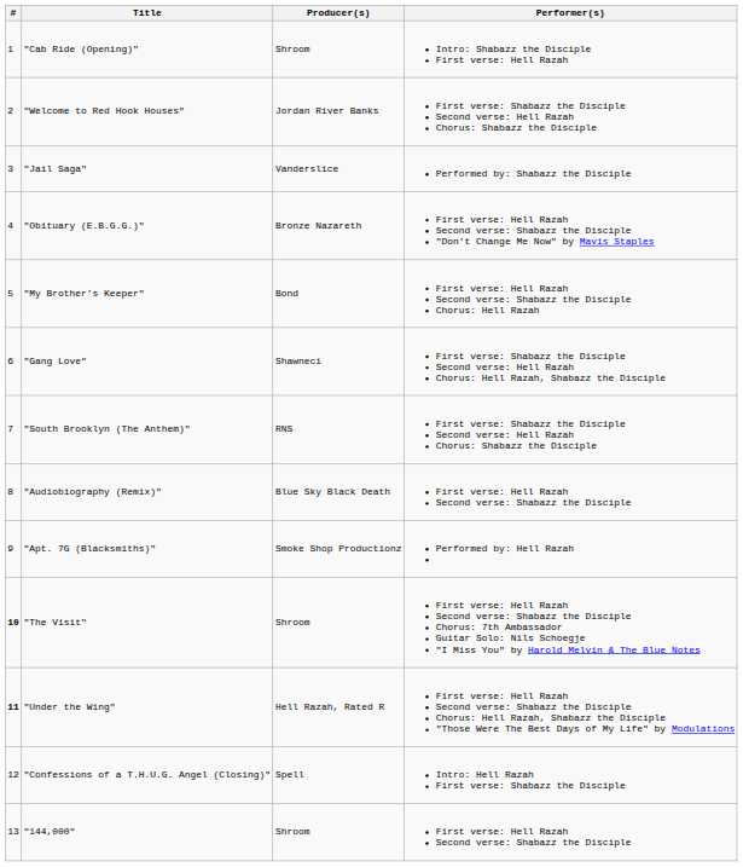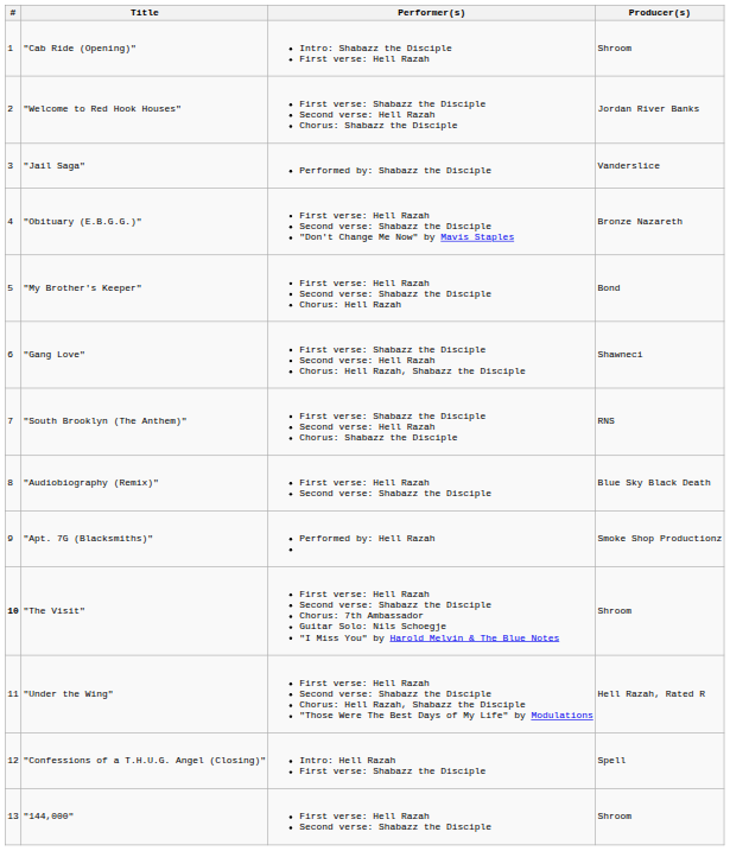 <table class="wikitable">
 <tr>
 <th>#</th>
 <th>Title</th>
+<th>Performer(s)</th>
 <th>Producer(s)</th>
-<th>Performer(s)</th>
 </tr>
 <tr>
 <td>1</td>
 <td>"Cab Ride (Opening)"</td>
+<td><br><ul><li>Intro: Shabazz the Disciple</li><li>First verse: Hell Razah</li></ul></td>
 <td>Shroom</td>
-<td><br><ul><li>Intro: Shabazz the Disciple</li><li>First verse: Hell Razah</li></ul></td>
 </tr>
 <tr>
 <td>2</td>
 <td>"Welcome to Red Hook Houses"</td>
+<td><br><ul><li>First verse: Shabazz the Disciple</li><li>Second verse: Hell Razah</li><li>Chorus: Shabazz the Disciple</li></ul></td>
 <td>Jordan River Banks</td>
-<td><br><ul><li>First verse: Shabazz the Disciple</li><li>Second verse: Hell Razah</li><li>Chorus: Shabazz the Disciple</li></ul></td>
 </tr>
 <tr>
 <td>3</td>
 <td>"Jail Saga"</td>
+<td><br><ul><li>Performed by: Shabazz the Disciple</li></ul></td>
 <td>Vanderslice</td>
-<td><br><ul><li>Performed by: Shabazz the Disciple</li></ul></td>
 </tr>
 <tr>
 <td>4</td>
 <td>"Obituary (E.B.G.G.)"</td>
+<td><br><ul><li>First verse: Hell Razah</li><li>Second verse: Shabazz the Disciple</li><li>"Don't Change Me Now" by <a href='#'>Mavis Staples</a></li></ul></td>
 <td>Bronze Nazareth</td>
-<td><br><ul><li>First verse: Hell Razah</li><li>Second verse: Shabazz the Disciple</li><li>"Don't Change Me Now" by <a href='#'>Mavis Staples</a></li></ul></td>
 </tr>
 <tr>
 <td>5</td>
 <td>"My Brother's Keeper"</td>
+<td><br><ul><li>First verse: Hell Razah</li><li>Second verse: Shabazz the Disciple</li><li>Chorus: Hell Razah</li></ul></td>
 <td>Bond</td>
-<td><br><ul><li>First verse: Hell Razah</li><li>Second verse: Shabazz the Disciple</li><li>Chorus: Hell Razah</li></ul></td>
 </tr>
 <tr>
 <td>6</td>
 <td>"Gang Love"</td>
+<td><br><ul><li>First verse: Shabazz the Disciple</li><li>Second verse: Hell Razah</li><li>Chorus: Hell Razah, Shabazz the Disciple</li></ul></td>
 <td>Shawneci</td>
-<td><br><ul><li>First verse: Shabazz the Disciple</li><li>Second verse: Hell Razah</li><li>Chorus: Hell Razah, Shabazz the Disciple</li></ul></td>
 </tr>
 <tr>
 <td>7</td>
 <td>"South Brooklyn (The Anthem)"</td>
+<td><br><ul><li>First verse: Shabazz the Disciple</li><li>Second verse: Hell Razah</li><li>Chorus: Shabazz the Disciple</li></ul></td>
 <td>RNS</td>
-<td><br><ul><li>First verse: Shabazz the Disciple</li><li>Second verse: Hell Razah</li><li>Chorus: Shabazz the Disciple</li></ul></td>
 </tr>
 <tr>
 <td>8</td>
 <td>"Audiobiography (Remix)"</td>
+<td><br><ul><li>First verse: Hell Razah</li><li>Second verse: Shabazz the Disciple</li></ul></td>
 <td>Blue Sky Black Death</td>
-<td><br><ul><li>First verse: Hell Razah</li><li>Second verse: Shabazz the Disciple</li></ul></td>
 </tr>
 <tr>
 <td>9</td>
 <td>"Apt. 7G (Blacksmiths)"</td>
+<td><br><ul><li>Performed by: Hell Razah</li><li></li></ul></td>
 <td>Smoke Shop Productionz</td>
-<td><br><ul><li>Performed by: Hell Razah</li><li></li></ul></td>
 </tr>
 <tr>
 <td><strong>10</strong></td>
 <td>"The Visit"</td>
+<td><br><ul><li>First verse: Hell Razah</li><li>Second verse: Shabazz the Disciple</li><li>Chorus: 7th Ambassador</li><li>Guitar Solo: Nils Schoegje</li><li>"I Miss You" by <a href='#'>Harold Melvin & The Blue Notes</a></li></ul></td>
 <td>Shroom</td>
-<td><br><ul><li>First verse: Hell Razah</li><li>Second verse: Shabazz the Disciple</li><li>Chorus: 7th Ambassador</li><li>Guitar Solo: Nils Schoegje</li><li>"I Miss You" by <a href='#'>Harold Melvin & The Blue Notes</a></li></ul></td>
 </tr>
 <tr>
-<td><strong>11</strong></td>
+<td>11</td>
 <td>"Under the Wing"</td>
+<td><br><ul><li>First verse: Hell Razah</li><li>Second verse: Shabazz the Disciple</li><li>Chorus: Hell Razah, Shabazz the Disciple</li><li>"Those Were The Best Days of My Life" by <a href='#'>Modulations</a></li></ul></td>
 <td>Hell Razah, Rated R</td>
-<td><br><ul><li>First verse: Hell Razah</li><li>Second verse: Shabazz the Disciple</li><li>Chorus: Hell Razah, Shabazz the Disciple</li><li>"Those Were The Best Days of My Life" by <a href='#'>Modulations</a></li></ul></td>
 </tr>
 <tr>
 <td>12</td>
 <td>"Confessions of a T.H.U.G. Angel (Closing)"</td>
+<td><br><ul><li>Intro: Hell Razah</li><li>First verse: Shabazz the Disciple</li></ul></td>
 <td>Spell</td>
-<td><br><ul><li>Intro: Hell Razah</li><li>First verse: Shabazz the Disciple</li></ul></td>
 </tr>
 <tr>
 <td>13</td>
 <td>"144,000"</td>
+<td><br><ul><li>First verse: Hell Razah</li><li>Second verse: Shabazz the Disciple</li></ul></td>
 <td>Shroom</td>
-<td><br><ul><li>First verse: Hell Razah</li><li>Second verse: Shabazz the Disciple</li></ul></td>
 </tr>
 </table>
